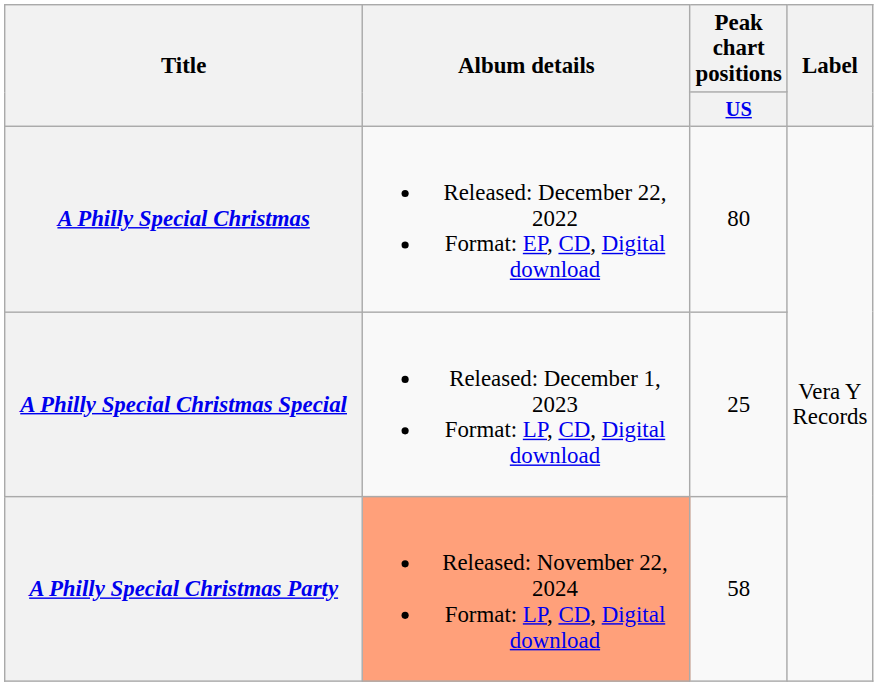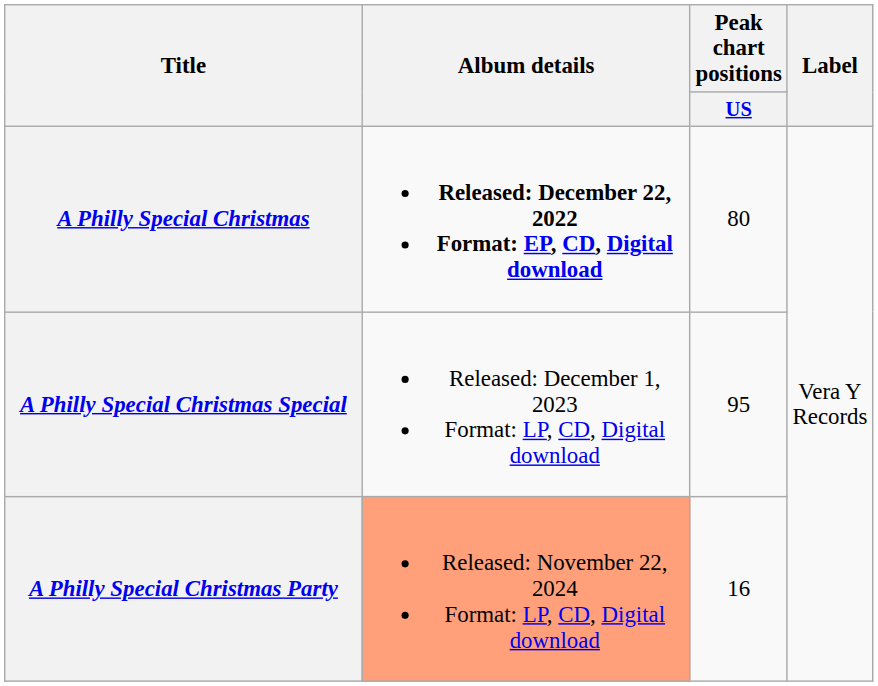 <table class="wikitable plainrowheaders" style="text-align:center;" border="1">
 <tr>
 <th scope="col" rowspan="2" style="width:20em;">Title</th>
 <th scope="col" rowspan="2" style="width:17em;">Album details</th>
 <th scope="col">Peak chart positions</th>
 <th scope="col" rowspan="2">Label</th>
 </tr>
 <tr>
 <th scope="col" style="width:3em;font-size:90%;"><a href='#'>US</a></th>
 </tr>
 <tr>
 <th scope="row"><em><a href='#'>A Philly Special Christmas</a></em></th>
-<td><br><ul><li>Released: December 22, 2022</li><li>Format: <a href='#'>EP</a>, <a href='#'>CD</a>, <a href='#'>Digital download</a></li></ul></td>
+<td><strong><br><ul><li>Released: December 22, 2022</li><li>Format: <a href='#'>EP</a>, <a href='#'>CD</a>, <a href='#'>Digital download</a></li></ul></strong></td>
 <td>80</td>
 <td rowspan="3">Vera Y Records</td>
 </tr>
 <tr>
 <th scope="row"><em><a href='#'>A Philly Special Christmas Special</a></em></th>
 <td><br><ul><li>Released: December 1, 2023</li><li>Format: <a href='#'>LP</a>, <a href='#'>CD</a>, <a href='#'>Digital download</a></li></ul></td>
-<td>25</td>
+<td>95</td>
 </tr>
 <tr>
 <th scope="row"><em><a href='#'>A Philly Special Christmas Party</a></em></th>
 <td style="background: lightsalmon;"><br><ul><li>Released: November 22, 2024</li><li>Format: <a href='#'>LP</a>, <a href='#'>CD</a>, <a href='#'>Digital download</a></li></ul></td>
-<td>58</td>
+<td>16</td>
 </tr>
 </table>
